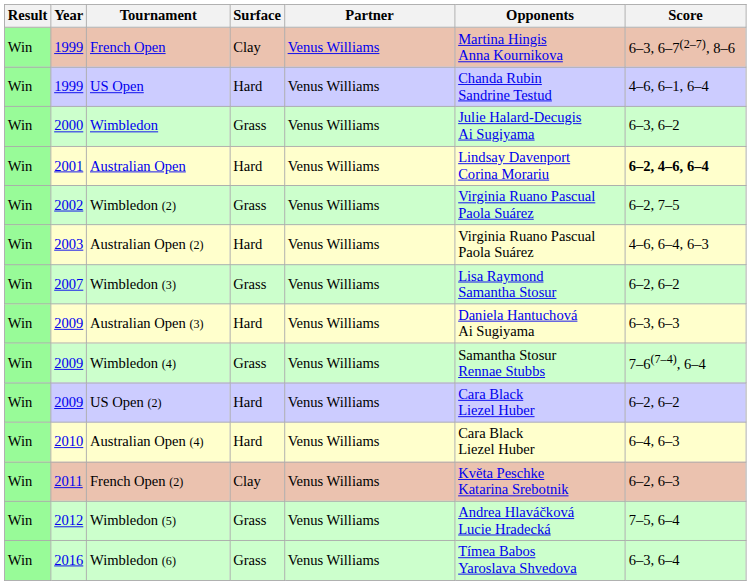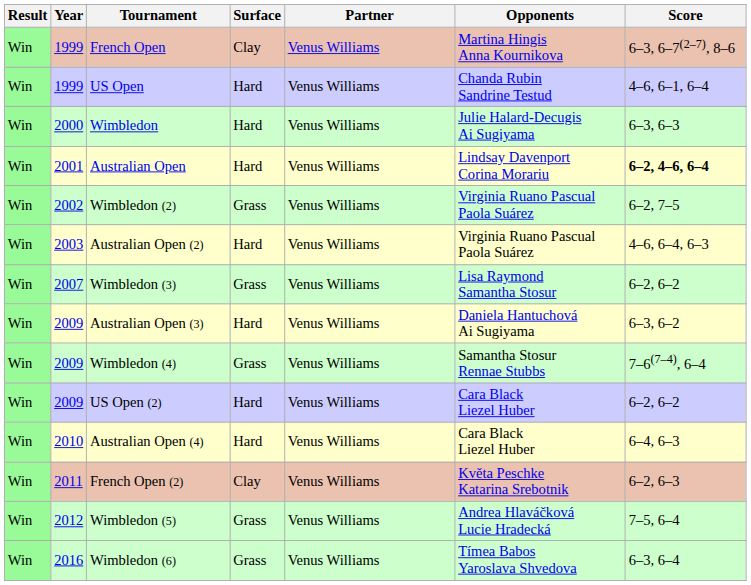 <table class='sortable wikitable'>
 <tr>
 <th>Result</th>
 <th>Year</th>
 <th width=150>Tournament</th>
 <th>Surface</th>
 <th width=180>Partner</th>
 <th width=180>Opponents</th>
 <th class="unsortable" width=125>Score</th>
 </tr>
 <tr style="background:#ebc2af;">
 <td bgcolor=98FB98>Win</td>
 <td><a href='#'>1999</a></td>
 <td><a href='#'>French Open</a></td>
 <td>Clay</td>
 <td> <a href='#'>Venus Williams</a></td>
 <td> <a href='#'>Martina Hingis</a><br> <a href='#'>Anna Kournikova</a></td>
 <td>6–3, 6–7<sup>(2–7)</sup>, 8–6</td>
 </tr>
 <tr style="background:#ccf;">
 <td bgcolor=98FB98>Win</td>
 <td><a href='#'>1999</a></td>
 <td><a href='#'>US Open</a></td>
 <td>Hard</td>
 <td> Venus Williams</td>
 <td> <a href='#'>Chanda Rubin</a><br> <a href='#'>Sandrine Testud</a></td>
 <td>4–6, 6–1, 6–4</td>
 </tr>
 <tr style="background:#cfc;">
 <td bgcolor=98FB98>Win</td>
 <td><a href='#'>2000</a></td>
 <td><a href='#'>Wimbledon</a></td>
-<td>Grass</td>
+<td>Hard</td>
 <td> Venus Williams</td>
 <td> <a href='#'>Julie Halard-Decugis</a><br> <a href='#'>Ai Sugiyama</a></td>
-<td>6–3, 6–2</td>
+<td>6–3, 6–3</td>
 </tr>
 <tr style="background:#ffc;">
 <td bgcolor=98FB98>Win</td>
 <td><a href='#'>2001</a></td>
 <td><a href='#'>Australian Open</a></td>
 <td>Hard</td>
 <td> Venus Williams</td>
 <td> <a href='#'>Lindsay Davenport</a><br> <a href='#'>Corina Morariu</a></td>
 <td><strong>6–2, 4–6, 6–4</strong></td>
 </tr>
 <tr style="background:#cfc;">
 <td bgcolor=98FB98>Win</td>
 <td><a href='#'>2002</a></td>
 <td>Wimbledon <small>(2)</small></td>
 <td>Grass</td>
 <td> Venus Williams</td>
 <td> <a href='#'>Virginia Ruano Pascual</a><br> <a href='#'>Paola Suárez</a></td>
 <td>6–2, 7–5</td>
 </tr>
 <tr style="background:#ffc;">
 <td bgcolor=98FB98>Win</td>
 <td><a href='#'>2003</a></td>
 <td>Australian Open <small>(2)</small></td>
 <td>Hard</td>
 <td> Venus Williams</td>
 <td> Virginia Ruano Pascual<br> Paola Suárez</td>
 <td>4–6, 6–4, 6–3</td>
 </tr>
 <tr style="background:#cfc;">
 <td bgcolor=98FB98>Win</td>
 <td><a href='#'>2007</a></td>
 <td>Wimbledon <small>(3)</small></td>
 <td>Grass</td>
 <td> Venus Williams</td>
 <td> <a href='#'>Lisa Raymond</a><br> <a href='#'>Samantha Stosur</a></td>
 <td>6–2, 6–2</td>
 </tr>
 <tr style="background:#ffc;">
 <td bgcolor=98FB98>Win</td>
 <td><a href='#'>2009</a></td>
 <td>Australian Open <small>(3)</small></td>
 <td>Hard</td>
 <td> Venus Williams</td>
 <td> <a href='#'>Daniela Hantuchová</a><br> Ai Sugiyama</td>
-<td>6–3, 6–3</td>
+<td>6–3, 6–2</td>
 </tr>
 <tr style="background:#cfc;">
 <td bgcolor=98FB98>Win</td>
 <td><a href='#'>2009</a></td>
 <td>Wimbledon <small>(4)</small></td>
 <td>Grass</td>
 <td> Venus Williams</td>
 <td> Samantha Stosur<br> <a href='#'>Rennae Stubbs</a></td>
 <td>7–6<sup>(7–4)</sup>, 6–4</td>
 </tr>
 <tr style="background:#ccf;">
 <td bgcolor=98FB98>Win</td>
 <td><a href='#'>2009</a></td>
 <td>US Open <small>(2)</small></td>
 <td>Hard</td>
 <td> Venus Williams</td>
 <td> <a href='#'>Cara Black</a><br> <a href='#'>Liezel Huber</a></td>
 <td>6–2, 6–2</td>
 </tr>
 <tr style="background:#ffc;">
 <td bgcolor=98FB98>Win</td>
 <td><a href='#'>2010</a></td>
 <td>Australian Open <small>(4)</small></td>
 <td>Hard</td>
 <td> Venus Williams</td>
 <td> Cara Black<br> Liezel Huber</td>
 <td>6–4, 6–3</td>
 </tr>
 <tr style="background:#ebc2af;">
 <td bgcolor=98FB98>Win</td>
 <td><a href='#'>2011</a></td>
 <td>French Open <small>(2)</small></td>
 <td>Clay</td>
 <td> Venus Williams</td>
 <td> <a href='#'>Květa Peschke</a><br> <a href='#'>Katarina Srebotnik</a></td>
 <td>6–2, 6–3</td>
 </tr>
 <tr style="background:#cfc;">
 <td bgcolor=98FB98>Win</td>
 <td><a href='#'>2012</a></td>
 <td>Wimbledon <small>(5)</small></td>
 <td>Grass</td>
 <td> Venus Williams</td>
 <td> <a href='#'>Andrea Hlaváčková</a><br> <a href='#'>Lucie Hradecká</a></td>
 <td>7–5, 6–4</td>
 </tr>
 <tr style="background:#cfc;">
 <td bgcolor=98FB98>Win</td>
 <td><a href='#'>2016</a></td>
 <td>Wimbledon <small>(6)</small></td>
 <td>Grass</td>
 <td> Venus Williams</td>
 <td> <a href='#'>Tímea Babos</a> <br> <a href='#'>Yaroslava Shvedova</a></td>
 <td>6–3, 6–4</td>
 </tr>
 </table>
